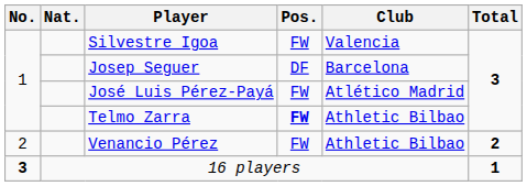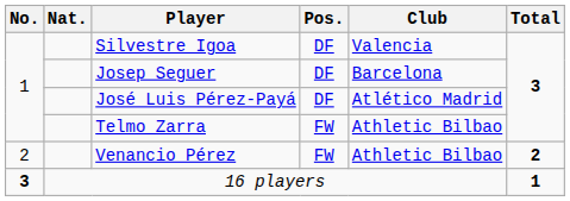 <table class="wikitable sortable" style=text-align:center;>
 <tr>
 <th>No.</th>
 <th>Nat.</th>
 <th>Player</th>
 <th>Pos.</th>
 <th>Club</th>
 <th>Total</th>
 </tr>
 <tr>
 <td rowspan="4">1</td>
 <td></td>
 <td align="left"><a href='#'>Silvestre Igoa</a></td>
-<td><a href='#'>FW</a></td>
+<td><a href='#'>DF</a></td>
 <td align="left"><a href='#'>Valencia</a></td>
 <td rowspan="4"><strong>3</strong></td>
 </tr>
 <tr>
 <td></td>
 <td align="left"><a href='#'>Josep Seguer</a></td>
 <td><a href='#'>DF</a></td>
 <td align="left"><a href='#'>Barcelona</a></td>
 </tr>
 <tr>
 <td></td>
 <td align="left"><a href='#'>José Luis Pérez-Payá</a></td>
-<td><a href='#'>FW</a></td>
+<td><a href='#'>DF</a></td>
 <td align="left"><a href='#'>Atlético Madrid</a></td>
 </tr>
 <tr>
 <td></td>
 <td align="left"><a href='#'>Telmo Zarra</a></td>
-<td><strong><a href='#'>FW</a></strong></td>
+<td><a href='#'>FW</a></td>
 <td align="left"><a href='#'>Athletic Bilbao</a></td>
 </tr>
 <tr>
 <td>2</td>
 <td></td>
 <td align="left"><a href='#'>Venancio Pérez</a></td>
 <td><a href='#'>FW</a></td>
 <td align="left"><a href='#'>Athletic Bilbao</a></td>
 <td><strong>2</strong></td>
 </tr>
 <tr>
 <td><strong>3</strong></td>
 <td colspan="4"><em>16 players</em></td>
 <td><strong>1</strong></td>
 </tr>
 </table>
